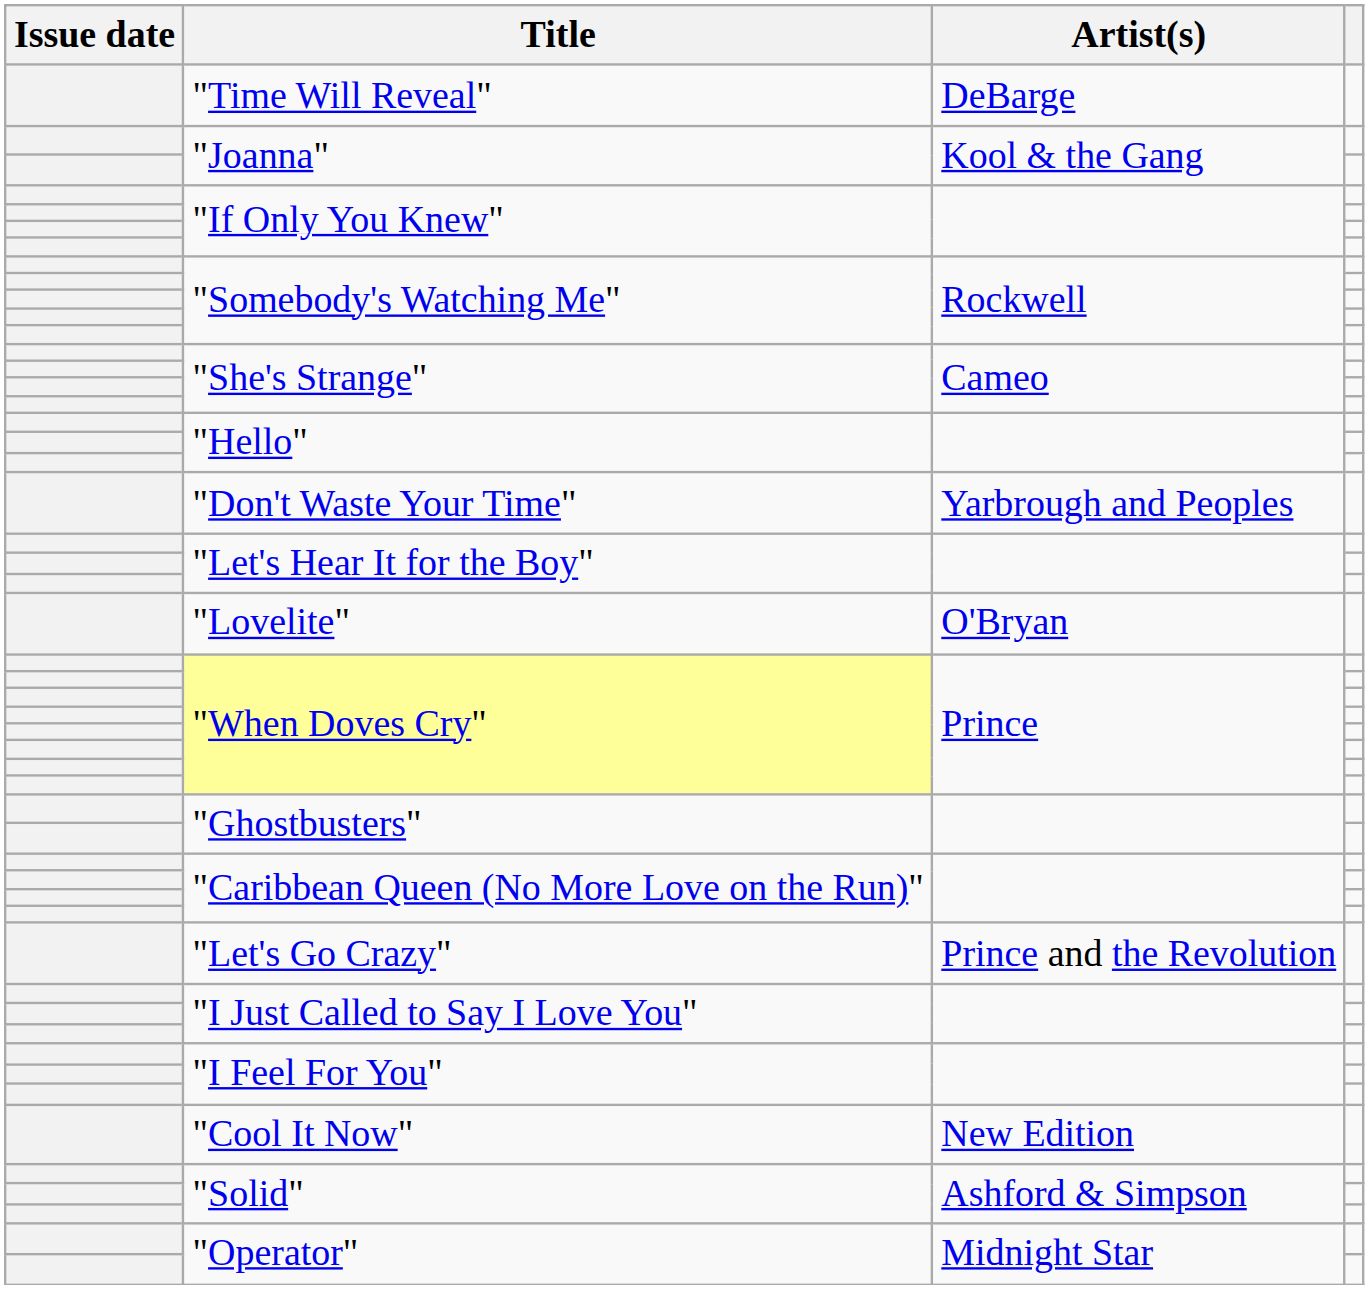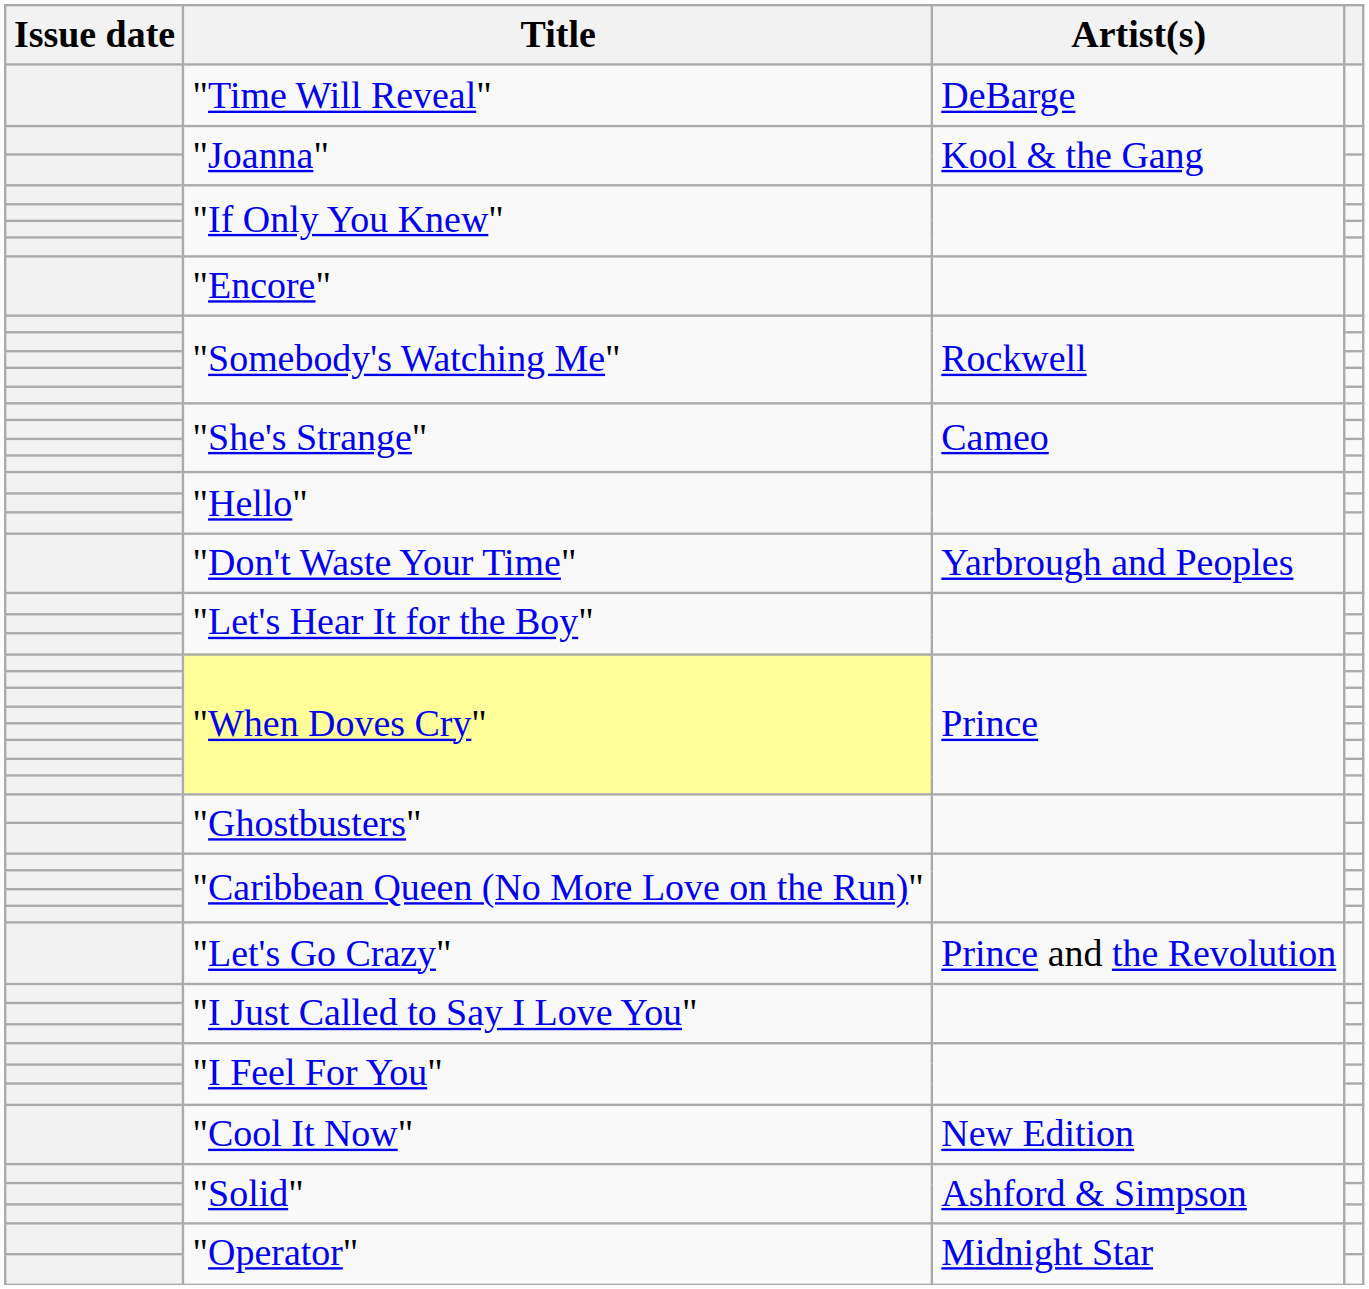 <table class="wikitable sortable plainrowheaders">
 <tr>
 <th scope="col">Issue date</th>
 <th scope="col">Title</th>
 <th scope="col">Artist(s)</th>
 <th scope="col" class="unsortable"></th>
 </tr>
 <tr>
 <th scope=row></th>
 <td>"<a href='#'>Time Will Reveal</a>"</td>
 <td><a href='#'>DeBarge</a></td>
 <td align=center></td>
 </tr>
 <tr>
 <th scope=row></th>
 <td rowspan="2">"<a href='#'>Joanna</a>"</td>
 <td rowspan="2"><a href='#'>Kool & the Gang</a></td>
 <td align=center></td>
 </tr>
 <tr>
 <th scope=row></th>
 <td align=center></td>
 </tr>
 <tr>
 <th scope=row></th>
 <td rowspan="4">"<a href='#'>If Only You Knew</a>"</td>
 <td rowspan="4"></td>
 <td align=center></td>
 </tr>
 <tr>
 <th scope=row></th>
 <td align=center></td>
 </tr>
 <tr>
 <th scope=row></th>
 <td align=center></td>
 </tr>
 <tr>
 <th scope=row></th>
+<td align=center></td>
+</tr>
+<tr>
+<th scope=row></th>
+<td>"<a href='#'>Encore</a>"</td>
+<td></td>
 <td align=center></td>
 </tr>
 <tr>
 <th scope=row></th>
 <td rowspan="5">"<a href='#'>Somebody's Watching Me</a>"</td>
 <td rowspan="5"><a href='#'>Rockwell</a></td>
 <td align=center></td>
 </tr>
 <tr>
 <th scope=row></th>
 <td align=center></td>
 </tr>
 <tr>
 <th scope=row></th>
 <td align=center></td>
 </tr>
 <tr>
 <th scope=row></th>
 <td align=center></td>
 </tr>
 <tr>
 <th scope=row></th>
 <td align=center></td>
 </tr>
 <tr>
 <th scope=row></th>
 <td rowspan="4">"<a href='#'>She's Strange</a>"</td>
 <td rowspan="4"><a href='#'>Cameo</a></td>
 <td align=center></td>
 </tr>
 <tr>
 <th scope=row></th>
 <td align=center></td>
 </tr>
 <tr>
 <th scope=row></th>
 <td align=center></td>
 </tr>
 <tr>
 <th scope=row></th>
 <td align=center></td>
 </tr>
 <tr>
 <th scope=row></th>
 <td rowspan="3">"<a href='#'>Hello</a>"</td>
 <td rowspan="3"></td>
 <td align=center></td>
 </tr>
 <tr>
 <th scope=row></th>
 <td align=center></td>
 </tr>
 <tr>
 <th scope=row></th>
 <td align=center></td>
 </tr>
 <tr>
 <th scope=row></th>
 <td>"<a href='#'>Don't Waste Your Time</a>"</td>
 <td><a href='#'>Yarbrough and Peoples</a></td>
 <td align=center></td>
 </tr>
 <tr>
 <th scope=row></th>
 <td rowspan="3">"<a href='#'>Let's Hear It for the Boy</a>"</td>
 <td rowspan="3"></td>
 <td align=center></td>
 </tr>
 <tr>
 <th scope=row></th>
 <td align=center></td>
 </tr>
 <tr>
 <th scope=row></th>
-<td align=center></td>
-</tr>
-<tr>
-<th scope=row></th>
-<td>"<a href='#'>Lovelite</a>"</td>
-<td><a href='#'>O'Bryan</a></td>
 <td align=center></td>
 </tr>
 <tr>
 <th scope=row></th>
 <td bgcolor=#FFFF99 rowspan="8">"<a href='#'>When Doves Cry</a>" </td>
 <td rowspan="8"><a href='#'>Prince</a></td>
 <td align=center></td>
 </tr>
 <tr>
 <th scope=row></th>
 <td align=center></td>
 </tr>
 <tr>
 <th scope=row></th>
 <td align=center></td>
 </tr>
 <tr>
 <th scope=row></th>
 <td align=center></td>
 </tr>
 <tr>
 <th scope=row></th>
 <td align=center></td>
 </tr>
 <tr>
 <th scope=row></th>
 <td align=center></td>
 </tr>
 <tr>
 <th scope=row></th>
 <td align=center></td>
 </tr>
 <tr>
 <th scope=row></th>
 <td align=center></td>
 </tr>
 <tr>
 <th scope=row></th>
 <td rowspan="2">"<a href='#'>Ghostbusters</a>"</td>
 <td rowspan="2"></td>
 <td align=center></td>
 </tr>
 <tr>
 <th scope=row></th>
 <td align=center></td>
 </tr>
 <tr>
 <th scope=row></th>
 <td rowspan="4">"<a href='#'>Caribbean Queen (No More Love on the Run)</a>"</td>
 <td rowspan="4"></td>
 <td align=center></td>
 </tr>
 <tr>
 <th scope=row></th>
 <td align=center></td>
 </tr>
 <tr>
 <th scope=row></th>
 <td align=center></td>
 </tr>
 <tr>
 <th scope=row></th>
 <td align=center></td>
 </tr>
 <tr>
 <th scope=row></th>
 <td>"<a href='#'>Let's Go Crazy</a>"</td>
 <td><a href='#'>Prince</a> and <a href='#'>the Revolution</a></td>
 <td align=center></td>
 </tr>
 <tr>
 <th scope=row></th>
 <td rowspan="3">"<a href='#'>I Just Called to Say I Love You</a>"</td>
 <td rowspan="3"></td>
 <td align=center></td>
 </tr>
 <tr>
 <th scope=row></th>
 <td align=center></td>
 </tr>
 <tr>
 <th scope=row></th>
 <td align=center></td>
 </tr>
 <tr>
 <th scope=row></th>
 <td rowspan="3">"<a href='#'>I Feel For You</a>"</td>
 <td rowspan="3"></td>
 <td align=center></td>
 </tr>
 <tr>
 <th scope=row></th>
 <td align=center></td>
 </tr>
 <tr>
 <th scope=row></th>
 <td align=center></td>
 </tr>
 <tr>
 <th scope=row></th>
 <td>"<a href='#'>Cool It Now</a>"</td>
 <td><a href='#'>New Edition</a></td>
 <td align=center></td>
 </tr>
 <tr>
 <th scope=row></th>
 <td rowspan="3">"<a href='#'>Solid</a>"</td>
 <td rowspan="3"><a href='#'>Ashford & Simpson</a></td>
 <td align=center></td>
 </tr>
 <tr>
 <th scope=row></th>
 <td align=center></td>
 </tr>
 <tr>
 <th scope=row></th>
 <td align=center></td>
 </tr>
 <tr>
 <th scope=row></th>
 <td rowspan="2">"<a href='#'>Operator</a>"</td>
 <td rowspan="2"><a href='#'>Midnight Star</a></td>
 <td align=center></td>
 </tr>
 <tr>
 <th scope=row></th>
 <td align=center></td>
 </tr>
 <tr>
 </tr>
 </table>
